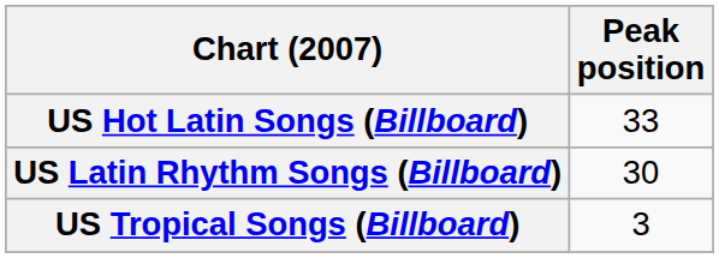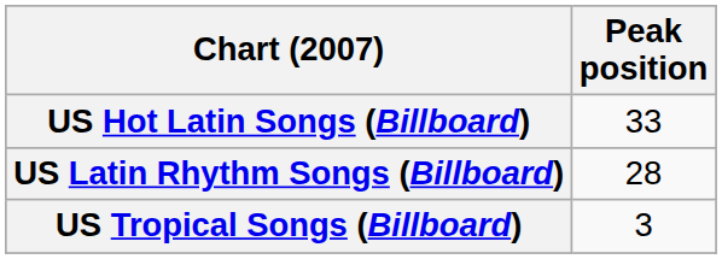 <table class="wikitable plainrowheaders" style="text-align:center;">
 <tr>
 <th scope="col">Chart (2007)</th>
 <th scope="col">Peak<br>position</th>
 </tr>
 <tr>
 <th scope="row">US <a href='#'>Hot Latin Songs</a> (<em><a href='#'>Billboard</a></em>)</th>
 <td>33</td>
 </tr>
 <tr>
 <th scope="row">US <a href='#'>Latin Rhythm Songs</a> (<em><a href='#'>Billboard</a></em>)</th>
-<td>30</td>
+<td>28</td>
 </tr>
 <tr>
 <th scope="row">US <a href='#'>Tropical Songs</a> (<em><a href='#'>Billboard</a></em>)</th>
 <td>3</td>
 </tr>
 </table>
